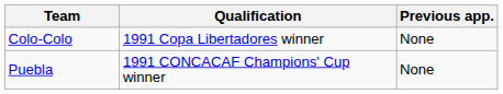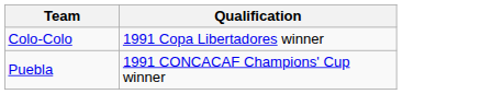 <table class="wikitable">
 <tr>
 <th width=120px>Team</th>
 <th width=300px>Qualification</th>
-<th>Previous app.</th>
 </tr>
 <tr>
 <td> <a href='#'>Colo-Colo</a></td>
 <td><a href='#'>1991 Copa Libertadores</a> winner</td>
-<td>None</td>
 </tr>
 <tr>
 <td> <a href='#'>Puebla</a></td>
 <td><a href='#'>1991 CONCACAF Champions' Cup</a> winner</td>
-<td>None</td>
 </tr>
 </table>
